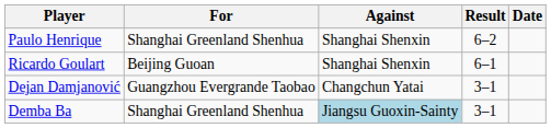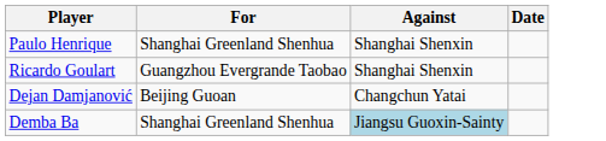 <table class="wikitable sortable">
 <tr>
 <th>Player</th>
 <th>For</th>
 <th>Against</th>
-<th align=center>Result</th>
 <th>Date</th>
 </tr>
 <tr>
 <td> <a href='#'>Paulo Henrique</a></td>
 <td>Shanghai Greenland Shenhua</td>
 <td>Shanghai Shenxin</td>
-<td align="center">6–2</td>
 <td></td>
 </tr>
 <tr>
 <td> <a href='#'>Ricardo Goulart</a></td>
-<td>Beijing Guoan</td>
+<td>Guangzhou Evergrande Taobao</td>
 <td>Shanghai Shenxin</td>
-<td align="center">6–1</td>
 <td></td>
 </tr>
 <tr>
 <td> <a href='#'>Dejan Damjanović</a></td>
-<td>Guangzhou Evergrande Taobao</td>
+<td>Beijing Guoan</td>
 <td>Changchun Yatai</td>
-<td align="center">3–1</td>
 <td></td>
 </tr>
 <tr>
 <td> <a href='#'>Demba Ba</a></td>
 <td>Shanghai Greenland Shenhua</td>
 <td style="background: lightblue;">Jiangsu Guoxin-Sainty</td>
-<td align="center">3–1</td>
 <td></td>
 </tr>
 </table>
